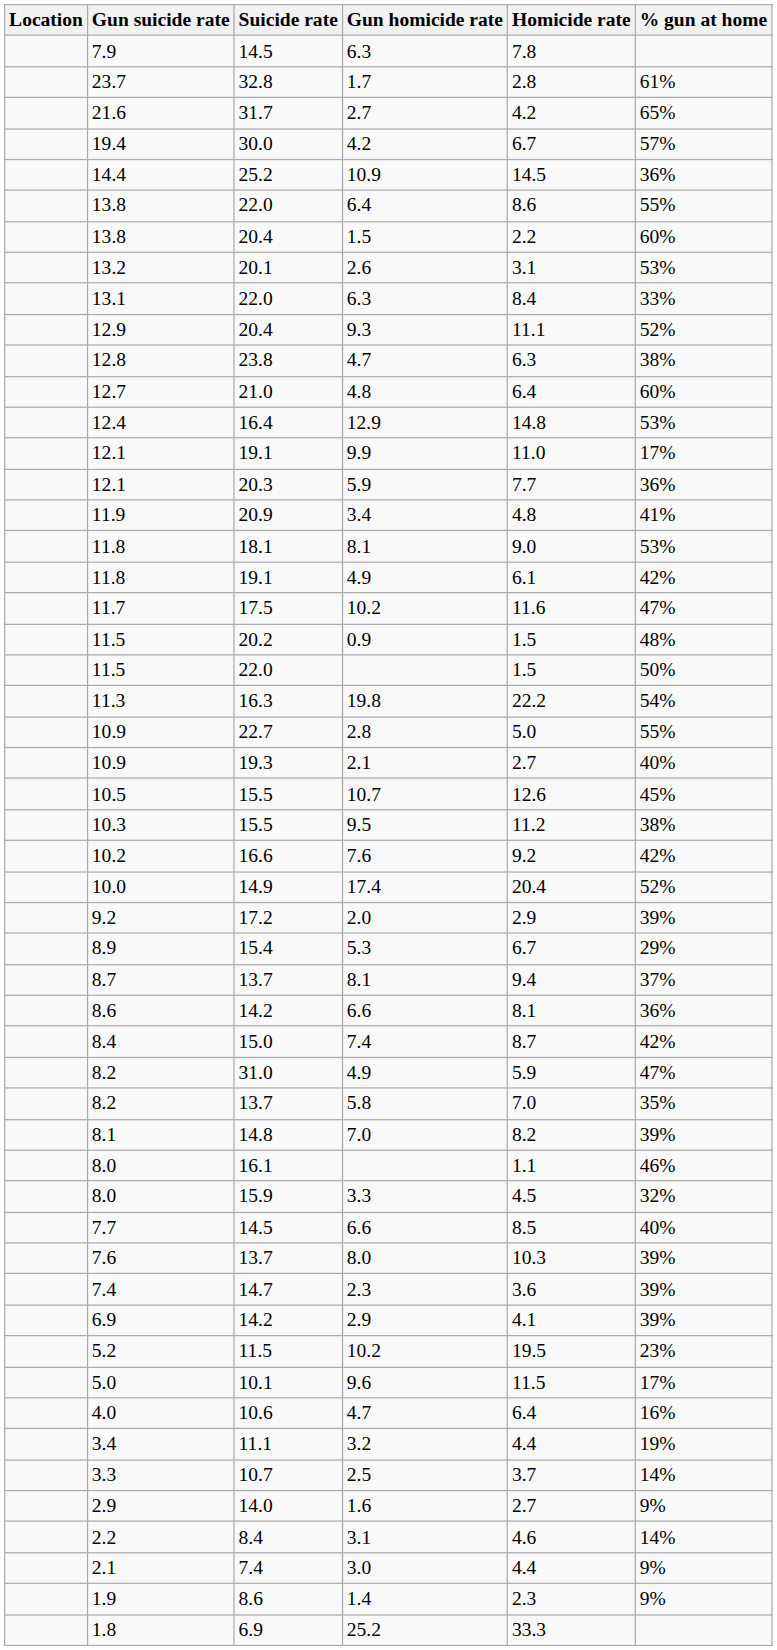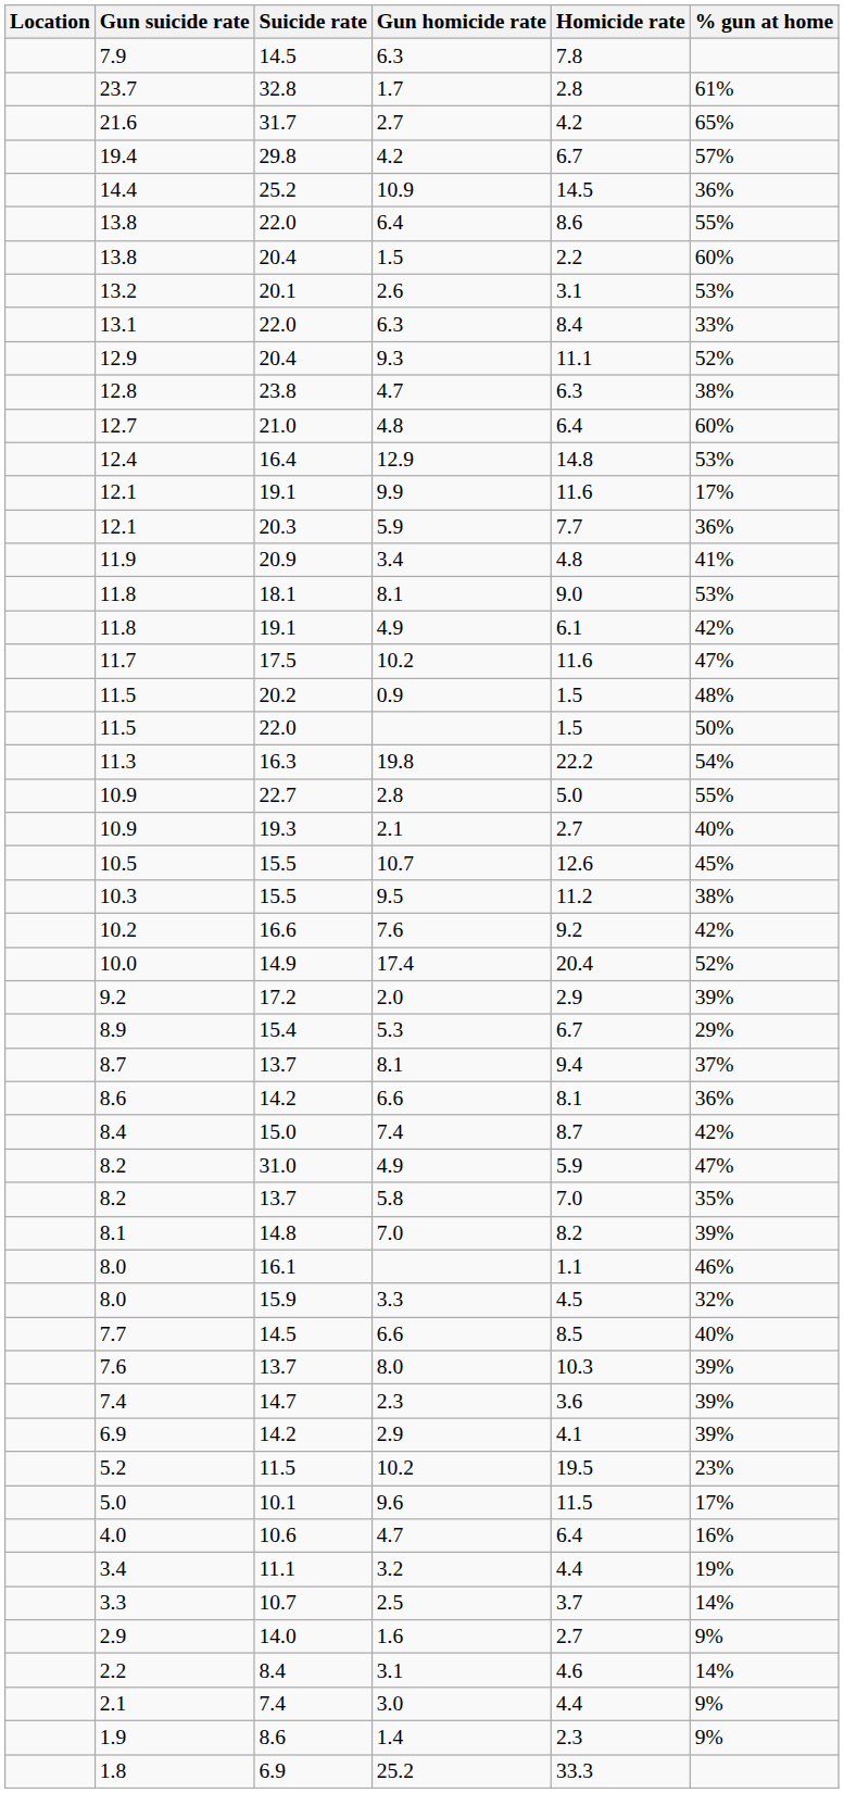 <table class="wikitable sortable sticky-table-col1 sticky-table-head mw-datatable static-row-numbers sort-under col1left" >
 <tr>
 <th>Location</th>
 <th>Gun suicide rate</th>
 <th>Suicide rate</th>
 <th>Gun homicide rate</th>
 <th>Homicide rate</th>
 <th>% gun at home</th>
 </tr>
 <tr class=static-row-numbers-norank>
 <td></td>
 <td>7.9</td>
 <td>14.5</td>
 <td>6.3</td>
 <td>7.8</td>
 <td></td>
 </tr>
 <tr>
 <td></td>
 <td>23.7</td>
 <td>32.8</td>
 <td>1.7</td>
 <td>2.8</td>
 <td>61%</td>
 </tr>
 <tr>
 <td></td>
 <td>21.6</td>
 <td>31.7</td>
 <td>2.7</td>
 <td>4.2</td>
 <td>65%</td>
 </tr>
 <tr>
 <td></td>
 <td>19.4</td>
-<td>30.0</td>
+<td>29.8</td>
 <td>4.2</td>
 <td>6.7</td>
 <td>57%</td>
 </tr>
 <tr>
 <td></td>
 <td>14.4</td>
 <td>25.2</td>
 <td>10.9</td>
 <td>14.5</td>
 <td>36%</td>
 </tr>
 <tr>
 <td></td>
 <td>13.8</td>
 <td>22.0</td>
 <td>6.4</td>
 <td>8.6</td>
 <td>55%</td>
 </tr>
 <tr>
 <td></td>
 <td>13.8</td>
 <td>20.4</td>
 <td>1.5</td>
 <td>2.2</td>
 <td>60%</td>
 </tr>
 <tr>
 <td></td>
 <td>13.2</td>
 <td>20.1</td>
 <td>2.6</td>
 <td>3.1</td>
 <td>53%</td>
 </tr>
 <tr>
 <td></td>
 <td>13.1</td>
 <td>22.0</td>
 <td>6.3</td>
 <td>8.4</td>
 <td>33%</td>
 </tr>
 <tr>
 <td></td>
 <td>12.9</td>
 <td>20.4</td>
 <td>9.3</td>
 <td>11.1</td>
 <td>52%</td>
 </tr>
 <tr>
 <td></td>
 <td>12.8</td>
 <td>23.8</td>
 <td>4.7</td>
 <td>6.3</td>
 <td>38%</td>
 </tr>
 <tr>
 <td></td>
 <td>12.7</td>
 <td>21.0</td>
 <td>4.8</td>
 <td>6.4</td>
 <td>60%</td>
 </tr>
 <tr>
 <td></td>
 <td>12.4</td>
 <td>16.4</td>
 <td>12.9</td>
 <td>14.8</td>
 <td>53%</td>
 </tr>
 <tr>
 <td></td>
 <td>12.1</td>
 <td>19.1</td>
 <td>9.9</td>
-<td>11.0</td>
+<td>11.6</td>
 <td>17%</td>
 </tr>
 <tr>
 <td></td>
 <td>12.1</td>
 <td>20.3</td>
 <td>5.9</td>
 <td>7.7</td>
 <td>36%</td>
 </tr>
 <tr>
 <td></td>
 <td>11.9</td>
 <td>20.9</td>
 <td>3.4</td>
 <td>4.8</td>
 <td>41%</td>
 </tr>
 <tr>
 <td></td>
 <td>11.8</td>
 <td>18.1</td>
 <td>8.1</td>
 <td>9.0</td>
 <td>53%</td>
 </tr>
 <tr>
 <td></td>
 <td>11.8</td>
 <td>19.1</td>
 <td>4.9</td>
 <td>6.1</td>
 <td>42%</td>
 </tr>
 <tr>
 <td></td>
 <td>11.7</td>
 <td>17.5</td>
 <td>10.2</td>
 <td>11.6</td>
 <td>47%</td>
 </tr>
 <tr>
 <td></td>
 <td>11.5</td>
 <td>20.2</td>
 <td>0.9</td>
 <td>1.5</td>
 <td>48%</td>
 </tr>
 <tr>
 <td></td>
 <td>11.5</td>
 <td>22.0</td>
 <td></td>
 <td>1.5</td>
 <td>50%</td>
 </tr>
 <tr>
 <td></td>
 <td>11.3</td>
 <td>16.3</td>
 <td>19.8</td>
 <td>22.2</td>
 <td>54%</td>
 </tr>
 <tr>
 <td></td>
 <td>10.9</td>
 <td>22.7</td>
 <td>2.8</td>
 <td>5.0</td>
 <td>55%</td>
 </tr>
 <tr>
 <td></td>
 <td>10.9</td>
 <td>19.3</td>
 <td>2.1</td>
 <td>2.7</td>
 <td>40%</td>
 </tr>
 <tr>
 <td></td>
 <td>10.5</td>
 <td>15.5</td>
 <td>10.7</td>
 <td>12.6</td>
 <td>45%</td>
 </tr>
 <tr>
 <td></td>
 <td>10.3</td>
 <td>15.5</td>
 <td>9.5</td>
 <td>11.2</td>
 <td>38%</td>
 </tr>
 <tr>
 <td></td>
 <td>10.2</td>
 <td>16.6</td>
 <td>7.6</td>
 <td>9.2</td>
 <td>42%</td>
 </tr>
 <tr>
 <td></td>
 <td>10.0</td>
 <td>14.9</td>
 <td>17.4</td>
 <td>20.4</td>
 <td>52%</td>
 </tr>
 <tr>
 <td></td>
 <td>9.2</td>
 <td>17.2</td>
 <td>2.0</td>
 <td>2.9</td>
 <td>39%</td>
 </tr>
 <tr>
 <td></td>
 <td>8.9</td>
 <td>15.4</td>
 <td>5.3</td>
 <td>6.7</td>
 <td>29%</td>
 </tr>
 <tr>
 <td></td>
 <td>8.7</td>
 <td>13.7</td>
 <td>8.1</td>
 <td>9.4</td>
 <td>37%</td>
 </tr>
 <tr>
 <td></td>
 <td>8.6</td>
 <td>14.2</td>
 <td>6.6</td>
 <td>8.1</td>
 <td>36%</td>
 </tr>
 <tr>
 <td></td>
 <td>8.4</td>
 <td>15.0</td>
 <td>7.4</td>
 <td>8.7</td>
 <td>42%</td>
 </tr>
 <tr>
 <td></td>
 <td>8.2</td>
 <td>31.0</td>
 <td>4.9</td>
 <td>5.9</td>
 <td>47%</td>
 </tr>
 <tr>
 <td></td>
 <td>8.2</td>
 <td>13.7</td>
 <td>5.8</td>
 <td>7.0</td>
 <td>35%</td>
 </tr>
 <tr>
 <td></td>
 <td>8.1</td>
 <td>14.8</td>
 <td>7.0</td>
 <td>8.2</td>
 <td>39%</td>
 </tr>
 <tr>
 <td></td>
 <td>8.0</td>
 <td>16.1</td>
 <td></td>
 <td>1.1</td>
 <td>46%</td>
 </tr>
 <tr>
 <td></td>
 <td>8.0</td>
 <td>15.9</td>
 <td>3.3</td>
 <td>4.5</td>
 <td>32%</td>
 </tr>
 <tr>
 <td></td>
 <td>7.7</td>
 <td>14.5</td>
 <td>6.6</td>
 <td>8.5</td>
 <td>40%</td>
 </tr>
 <tr>
 <td></td>
 <td>7.6</td>
 <td>13.7</td>
 <td>8.0</td>
 <td>10.3</td>
 <td>39%</td>
 </tr>
 <tr>
 <td></td>
 <td>7.4</td>
 <td>14.7</td>
 <td>2.3</td>
 <td>3.6</td>
 <td>39%</td>
 </tr>
 <tr>
 <td></td>
 <td>6.9</td>
 <td>14.2</td>
 <td>2.9</td>
 <td>4.1</td>
 <td>39%</td>
 </tr>
 <tr>
 <td></td>
 <td>5.2</td>
 <td>11.5</td>
 <td>10.2</td>
 <td>19.5</td>
 <td>23%</td>
 </tr>
 <tr>
 <td></td>
 <td>5.0</td>
 <td>10.1</td>
 <td>9.6</td>
 <td>11.5</td>
 <td>17%</td>
 </tr>
 <tr>
 <td></td>
 <td>4.0</td>
 <td>10.6</td>
 <td>4.7</td>
 <td>6.4</td>
 <td>16%</td>
 </tr>
 <tr>
 <td></td>
 <td>3.4</td>
 <td>11.1</td>
 <td>3.2</td>
 <td>4.4</td>
 <td>19%</td>
 </tr>
 <tr>
 <td></td>
 <td>3.3</td>
 <td>10.7</td>
 <td>2.5</td>
 <td>3.7</td>
 <td>14%</td>
 </tr>
 <tr>
 <td></td>
 <td>2.9</td>
 <td>14.0</td>
 <td>1.6</td>
 <td>2.7</td>
 <td>9%</td>
 </tr>
 <tr>
 <td></td>
 <td>2.2</td>
 <td>8.4</td>
 <td>3.1</td>
 <td>4.6</td>
 <td>14%</td>
 </tr>
 <tr>
 <td></td>
 <td>2.1</td>
 <td>7.4</td>
 <td>3.0</td>
 <td>4.4</td>
 <td>9%</td>
 </tr>
 <tr>
 <td></td>
 <td>1.9</td>
 <td>8.6</td>
 <td>1.4</td>
 <td>2.3</td>
 <td>9%</td>
 </tr>
 <tr class=static-row-numbers-norank>
 <td></td>
 <td>1.8</td>
 <td>6.9</td>
 <td>25.2</td>
 <td>33.3</td>
 <td></td>
 </tr>
 </table>
